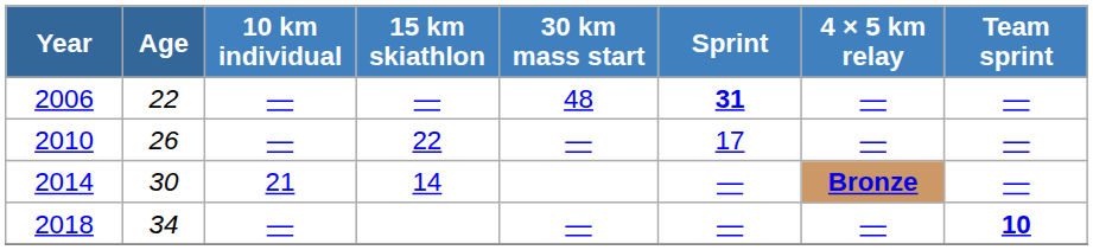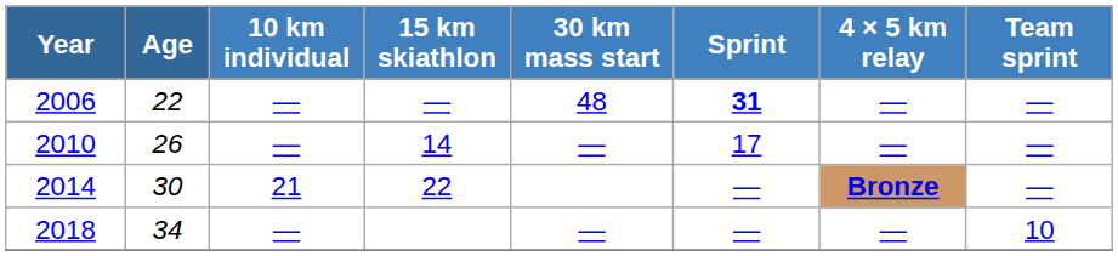 <table class="wikitable" style="font-size:95%; text-align:center; border:grey solid 1px; border-collapse:collapse; background:#ffffff;">
 <tr>
 <th style="background-color:#369; color:white; width:60px;"> Year </th>
 <th style="background-color:#369; color:white; width:40px;"> Age </th>
 <th style="background-color:#4180be; color:white; width:75px;"> 10 km <br> individual </th>
 <th style="background-color:#4180be; color:white; width:75px;"> 15 km <br> skiathlon </th>
 <th style="background-color:#4180be; color:white; width:75px;"> 30 km <br> mass start </th>
 <th style="background-color:#4180be; color:white; width:75px;"> Sprint </th>
 <th style="background-color:#4180be; color:white; width:75px;"> 4 × 5 km <br> relay </th>
 <th style="background-color:#4180be; color:white; width:75px;"> Team <br> sprint </th>
 </tr>
 <tr>
 <td><a href='#'>2006</a></td>
 <td><em>22</em></td>
 <td><a href='#'>—</a></td>
 <td><a href='#'>—</a></td>
 <td><a href='#'>48</a></td>
 <td><strong><a href='#'>31</a></strong></td>
 <td><a href='#'>—</a></td>
 <td><a href='#'>—</a></td>
 </tr>
 <tr>
 <td><a href='#'>2010</a></td>
 <td><em>26</em></td>
 <td><a href='#'>—</a></td>
-<td><a href='#'>22</a></td>
+<td><a href='#'>14</a></td>
 <td><a href='#'>—</a></td>
 <td><a href='#'>17</a></td>
 <td><a href='#'>—</a></td>
 <td><a href='#'>—</a></td>
 </tr>
 <tr>
 <td><a href='#'>2014</a></td>
 <td><em>30</em></td>
 <td><a href='#'>21</a></td>
-<td><a href='#'>14</a></td>
+<td><a href='#'>22</a></td>
 <td><a href='#'></a></td>
 <td><a href='#'>—</a></td>
 <td bgcolor="cc9966"><a href='#'><strong>Bronze</strong></a></td>
 <td><a href='#'>—</a></td>
 </tr>
 <tr>
 <td><a href='#'>2018</a></td>
 <td><em>34</em></td>
 <td><a href='#'>—</a></td>
 <td><a href='#'></a></td>
 <td><a href='#'>—</a></td>
 <td><a href='#'>—</a></td>
 <td><a href='#'>—</a></td>
-<td><strong><a href='#'>10</a></strong></td>
+<td><a href='#'>10</a></td>
 </tr>
 <tr>
 </tr>
 </table>
